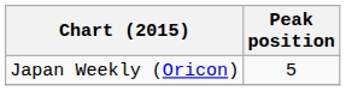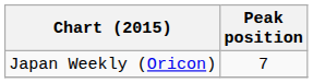 <table class="wikitable sortable">
 <tr>
 <th>Chart (2015)</th>
 <th>Peak<br>position</th>
 </tr>
 <tr>
 <td>Japan Weekly (<a href='#'>Oricon</a>)</td>
-<td align="center">5</td>
+<td align="center">7</td>
 </tr>
 <tr>
 </tr>
 </table>
